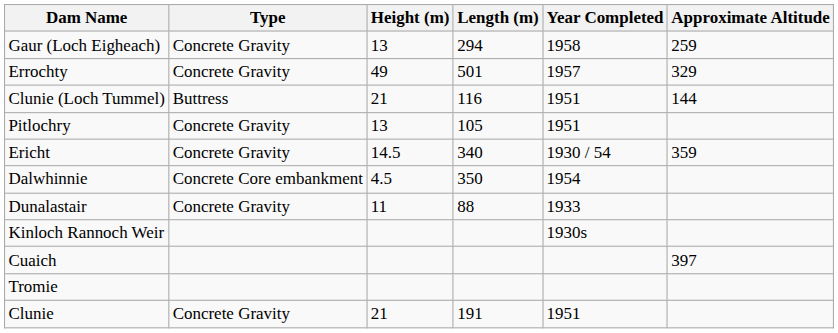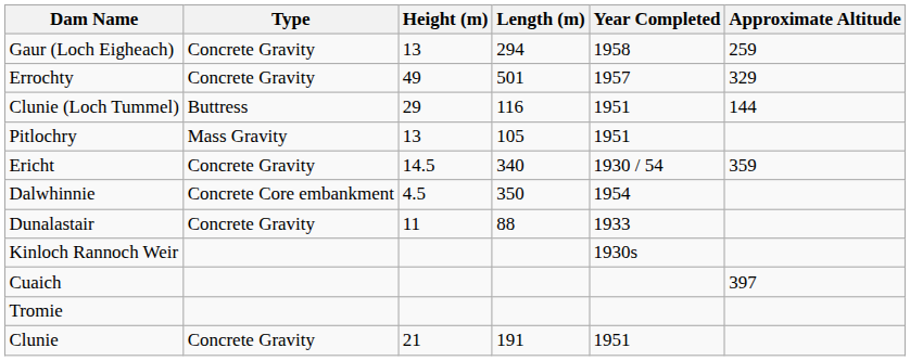 <table class="wikitable">
 <tr>
 <th>Dam Name</th>
 <th>Type</th>
 <th>Height (m)</th>
 <th>Length (m)</th>
 <th>Year Completed</th>
 <th>Approximate Altitude</th>
 </tr>
 <tr>
 <td>Gaur (Loch Eigheach)</td>
 <td>Concrete Gravity</td>
 <td>13</td>
 <td>294</td>
 <td>1958</td>
 <td>259</td>
 </tr>
 <tr>
 <td>Errochty</td>
 <td>Concrete Gravity</td>
 <td>49</td>
 <td>501</td>
 <td>1957</td>
 <td>329</td>
 </tr>
 <tr>
 <td>Clunie (Loch Tummel)</td>
 <td>Buttress</td>
-<td>21</td>
+<td>29</td>
 <td>116</td>
 <td>1951</td>
 <td>144</td>
 </tr>
 <tr>
 <td>Pitlochry</td>
-<td>Concrete Gravity</td>
+<td>Mass Gravity</td>
 <td>13</td>
 <td>105</td>
 <td>1951</td>
 <td></td>
 </tr>
 <tr>
 <td>Ericht</td>
 <td>Concrete Gravity</td>
 <td>14.5</td>
 <td>340</td>
 <td>1930 / 54</td>
 <td>359</td>
 </tr>
 <tr>
 <td>Dalwhinnie</td>
 <td>Concrete Core embankment</td>
 <td>4.5</td>
 <td>350</td>
 <td>1954</td>
 <td></td>
 </tr>
 <tr>
 <td>Dunalastair</td>
 <td>Concrete Gravity</td>
 <td>11</td>
 <td>88</td>
 <td>1933</td>
 <td></td>
 </tr>
 <tr>
 <td>Kinloch Rannoch Weir</td>
 <td></td>
 <td></td>
 <td></td>
 <td>1930s</td>
 <td></td>
 </tr>
 <tr>
 <td>Cuaich</td>
 <td></td>
 <td></td>
 <td></td>
 <td></td>
 <td>397</td>
 </tr>
 <tr>
 <td>Tromie</td>
 <td></td>
 <td></td>
 <td></td>
 <td></td>
 <td></td>
 </tr>
 <tr>
 <td>Clunie</td>
 <td>Concrete Gravity</td>
 <td>21</td>
 <td>191</td>
 <td>1951</td>
 <td></td>
 </tr>
 </table>
